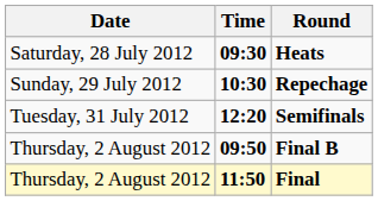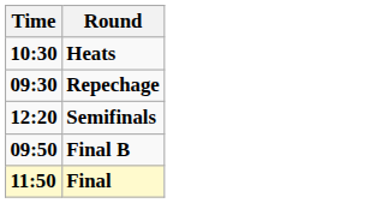 <table class="wikitable">
 <tr>
-<th>Date</th>
 <th>Time</th>
 <th>Round</th>
 </tr>
 <tr>
-<td>Saturday, 28 July 2012</td>
-<td><strong>09:30</strong></td>
+<td><strong>10:30</strong></td>
 <td><strong>Heats</strong></td>
 </tr>
 <tr>
-<td>Sunday, 29 July 2012</td>
-<td><strong>10:30</strong></td>
+<td><strong>09:30</strong></td>
 <td><strong>Repechage</strong></td>
 </tr>
 <tr>
-<td>Tuesday, 31 July 2012</td>
 <td><strong>12:20</strong></td>
 <td><strong>Semifinals</strong></td>
 </tr>
 <tr>
-<td>Thursday, 2 August 2012</td>
 <td><strong>09:50</strong></td>
 <td><strong>Final B</strong></td>
 </tr>
 <tr>
-<td style=background:lemonchiffon>Thursday, 2 August 2012</td>
 <td style=background:lemonchiffon><strong>11:50</strong></td>
 <td style=background:lemonchiffon><strong>Final</strong></td>
 </tr>
 </table>
